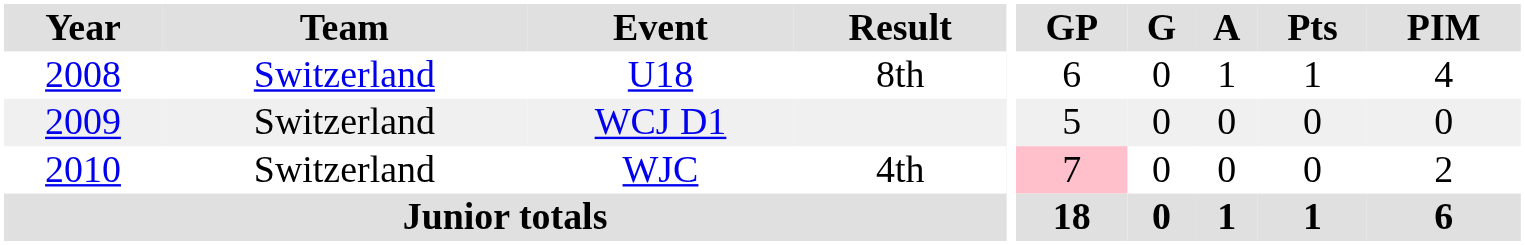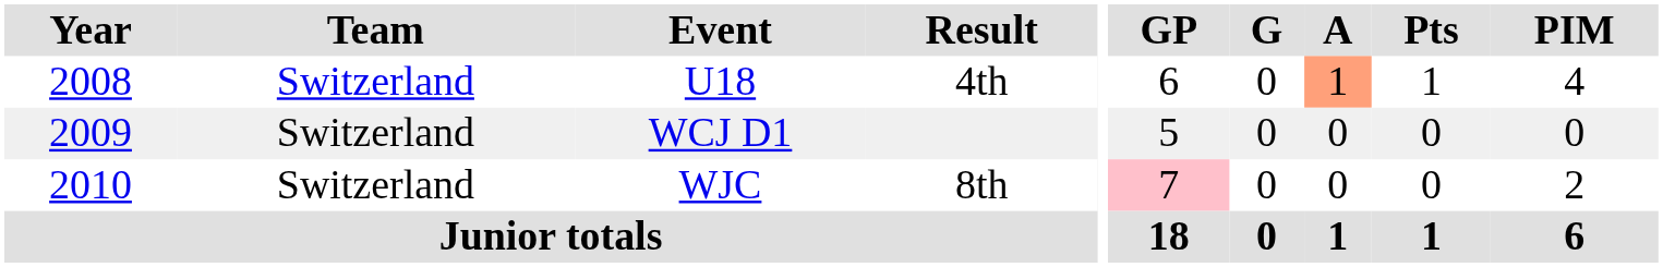 <table border="0" cellpadding="1" cellspacing="0" ID="Table3" style="text-align:center; width:40em">
 <tr bgcolor="#e0e0e0">
 <th>Year</th>
 <th>Team</th>
 <th>Event</th>
 <th>Result</th>
 <th rowspan="99" bgcolor="#fff"></th>
 <th>GP</th>
 <th>G</th>
 <th>A</th>
 <th>Pts</th>
 <th>PIM</th>
 </tr>
 <tr>
 <td><a href='#'>2008</a></td>
 <td><a href='#'>Switzerland</a></td>
 <td><a href='#'>U18</a></td>
-<td>8th</td>
+<td>4th</td>
 <td>6</td>
 <td>0</td>
-<td>1</td>
+<td style="background: lightsalmon;">1</td>
 <td>1</td>
 <td>4</td>
 </tr>
 <tr bgcolor="#f0f0f0">
 <td><a href='#'>2009</a></td>
 <td>Switzerland</td>
 <td><a href='#'>WCJ D1</a></td>
 <td></td>
 <td>5</td>
 <td>0</td>
 <td>0</td>
 <td>0</td>
 <td>0</td>
 </tr>
 <tr>
 <td><a href='#'>2010</a></td>
 <td>Switzerland</td>
 <td><a href='#'>WJC</a></td>
-<td>4th</td>
+<td>8th</td>
 <td style="background: pink;">7</td>
 <td>0</td>
 <td>0</td>
 <td>0</td>
 <td>2</td>
 </tr>
 <tr bgcolor="#e0e0e0">
 <th colspan=4>Junior totals</th>
 <th>18</th>
 <th>0</th>
 <th>1</th>
 <th>1</th>
 <th>6</th>
 </tr>
 </table>
